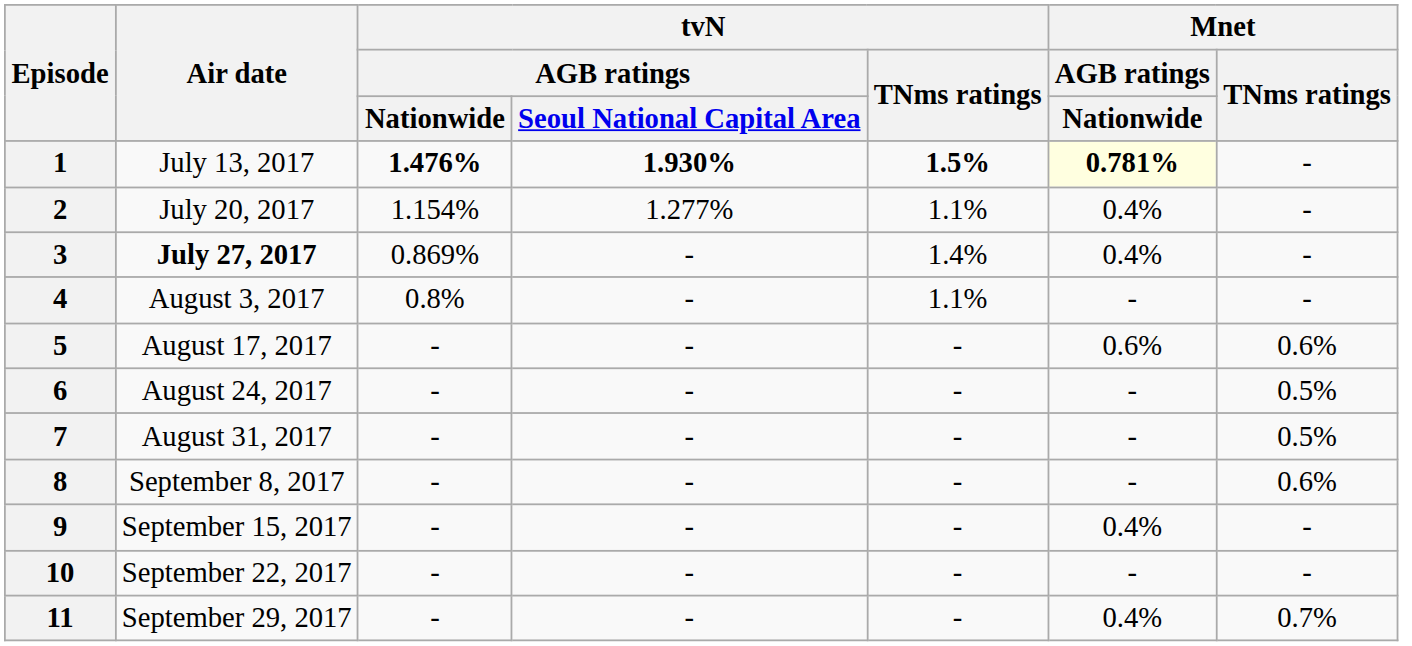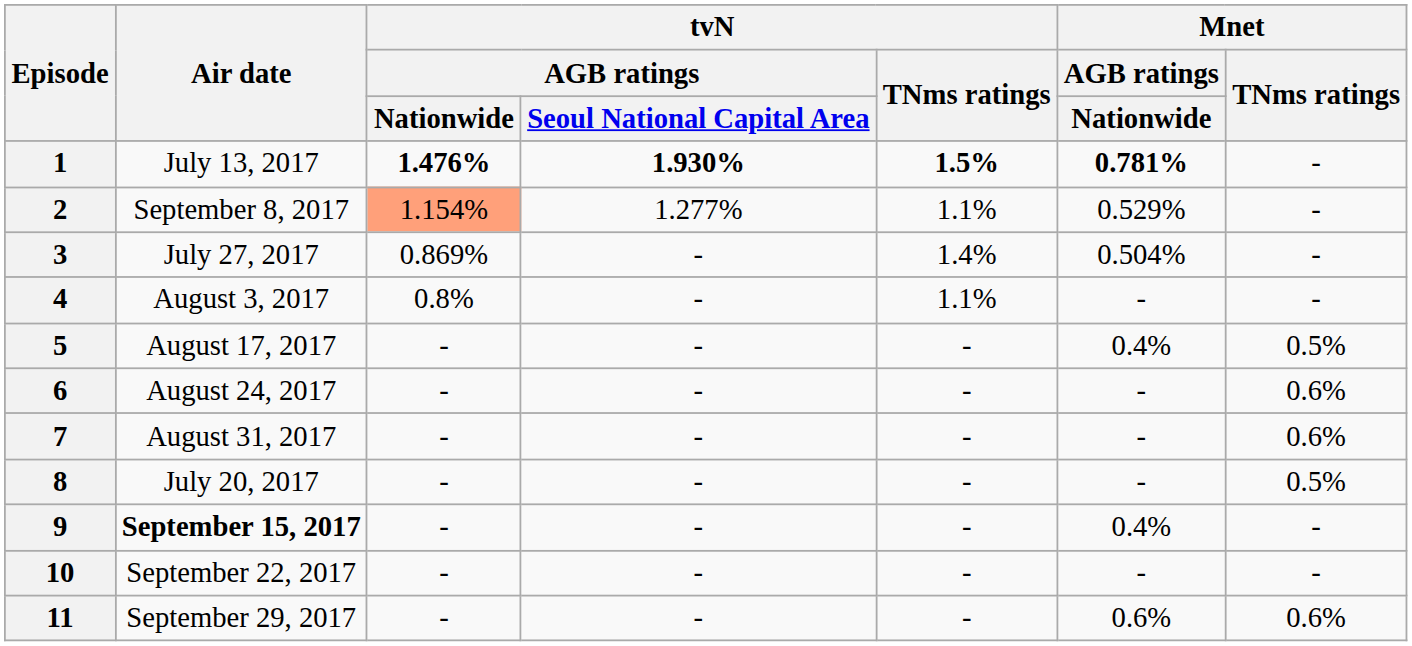 <table class=wikitable style="text-align:center">
 <tr>
 <th rowspan=3>Episode</th>
 <th rowspan=3>Air date</th>
 <th colspan=3>tvN</th>
 <th colspan=2>Mnet</th>
 </tr>
 <tr>
 <th colspan=2>AGB ratings</th>
 <th rowspan=2>TNms ratings</th>
 <th>AGB ratings</th>
 <th rowspan=2>TNms ratings</th>
 </tr>
 <tr>
 <th>Nationwide</th>
 <th><a href='#'>Seoul National Capital Area</a></th>
 <th>Nationwide</th>
 </tr>
 <tr>
 <th>1</th>
 <td>July 13, 2017</td>
 <td><span><strong>1.476%</strong></span></td>
 <td><span><strong>1.930%</strong></span></td>
 <td><span><strong>1.5%</strong></span></td>
-<td style="background: lightyellow;"><span><strong>0.781%</strong></span></td>
+<td><span><strong>0.781%</strong></span></td>
 <td>-</td>
 </tr>
 <tr>
 <th>2</th>
-<td>July 20, 2017</td>
-<td>1.154%</td>
+<td>September 8, 2017</td>
+<td style="background: lightsalmon;">1.154%</td>
 <td>1.277%</td>
 <td>1.1%</td>
-<td>0.4%</td>
+<td>0.529%</td>
 <td>-</td>
 </tr>
 <tr>
 <th>3</th>
-<td><strong>July 27, 2017</strong></td>
+<td>July 27, 2017</td>
 <td>0.869%</td>
 <td>-</td>
 <td>1.4%</td>
-<td>0.4%</td>
+<td>0.504%</td>
 <td>-</td>
 </tr>
 <tr>
 <th>4</th>
 <td>August 3, 2017</td>
 <td>0.8%</td>
 <td>-</td>
 <td>1.1%</td>
 <td>-</td>
 <td>-</td>
 </tr>
 <tr>
 <th>5</th>
 <td>August 17, 2017</td>
 <td>-</td>
 <td>-</td>
 <td>-</td>
-<td>0.6%</td>
-<td>0.6%</td>
+<td>0.4%</td>
+<td>0.5%</td>
 </tr>
 <tr>
 <th>6</th>
 <td>August 24, 2017</td>
 <td>-</td>
 <td>-</td>
 <td>-</td>
 <td>-</td>
-<td>0.5%</td>
+<td>0.6%</td>
 </tr>
 <tr>
 <th>7</th>
 <td>August 31, 2017</td>
 <td>-</td>
 <td>-</td>
 <td>-</td>
 <td>-</td>
-<td>0.5%</td>
+<td>0.6%</td>
 </tr>
 <tr>
 <th>8</th>
-<td>September 8, 2017</td>
+<td>July 20, 2017</td>
 <td>-</td>
 <td>-</td>
 <td>-</td>
 <td>-</td>
-<td>0.6%</td>
+<td>0.5%</td>
 </tr>
 <tr>
 <th>9</th>
-<td>September 15, 2017</td>
+<td><strong>September 15, 2017</strong></td>
 <td>-</td>
 <td>-</td>
 <td>-</td>
 <td>0.4%</td>
 <td>-</td>
 </tr>
 <tr>
 <th>10</th>
 <td>September 22, 2017</td>
 <td>-</td>
 <td>-</td>
 <td>-</td>
 <td>-</td>
 <td>-</td>
 </tr>
 <tr>
 <th>11</th>
 <td>September 29, 2017</td>
 <td>-</td>
 <td>-</td>
 <td>-</td>
-<td>0.4%</td>
-<td>0.7%</td>
+<td>0.6%</td>
+<td>0.6%</td>
 </tr>
 </table>
